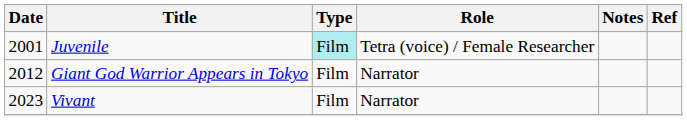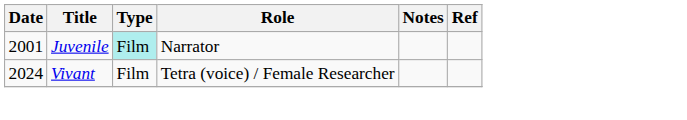 <table class=wikitable>
 <tr>
 <th>Date</th>
 <th>Title</th>
 <th>Type</th>
 <th>Role</th>
 <th>Notes</th>
 <th>Ref</th>
 </tr>
 <tr>
 <td>2001</td>
 <td><em><a href='#'>Juvenile</a></em></td>
 <td style="background: paleturquoise;">Film</td>
-<td>Tetra (voice) / Female Researcher</td>
-<td></td>
-<td></td>
-</tr>
-<tr>
-<td>2012</td>
-<td><em><a href='#'>Giant God Warrior Appears in Tokyo</a></em></td>
-<td>Film</td>
 <td>Narrator</td>
 <td></td>
 <td></td>
 </tr>
 <tr>
-<td>2023</td>
+<td>2024</td>
 <td><em><a href='#'>Vivant</a></em></td>
 <td>Film</td>
-<td>Narrator</td>
+<td>Tetra (voice) / Female Researcher</td>
 <td></td>
 <td></td>
 </tr>
 <tr>
 </tr>
 </table>
